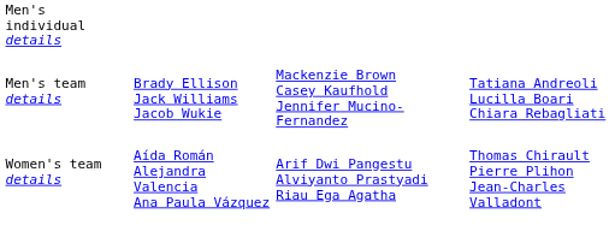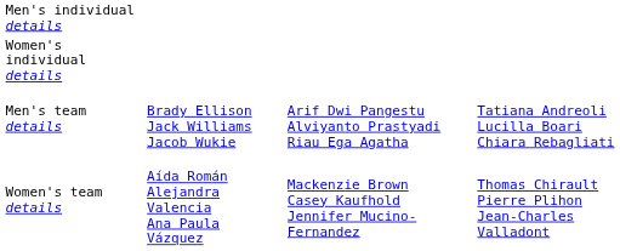 <table>
 <tr>
 <td>Men's individual<br><em><a href='#'>details</a></em></td>
 <td></td>
 <td></td>
 <td></td>
 </tr>
 <tr>
+<td>Women's individual<br><em><a href='#'>details</a></em></td>
+<td></td>
+<td></td>
+<td></td>
+</tr>
+<tr>
 <td>Men's team<br><em><a href='#'>details</a></em></td>
 <td> <br><a href='#'>Brady Ellison</a><br><a href='#'>Jack Williams</a><br><a href='#'>Jacob Wukie</a></td>
-<td> <br><a href='#'>Mackenzie Brown</a><br><a href='#'>Casey Kaufhold</a><br><a href='#'>Jennifer Mucino-Fernandez</a></td>
+<td> <br><a href='#'>Arif Dwi Pangestu</a><br><a href='#'>Alviyanto Prastyadi</a><br><a href='#'>Riau Ega Agatha</a></td>
 <td> <br><a href='#'>Tatiana Andreoli</a><br><a href='#'>Lucilla Boari</a><br><a href='#'>Chiara Rebagliati</a></td>
 </tr>
 <tr>
 <td>Women's team<br><em><a href='#'>details</a></em></td>
 <td> <br><a href='#'>Aída Román</a><br><a href='#'>Alejandra Valencia</a><br><a href='#'>Ana Paula Vázquez</a></td>
-<td> <br><a href='#'>Arif Dwi Pangestu</a><br><a href='#'>Alviyanto Prastyadi</a><br><a href='#'>Riau Ega Agatha</a></td>
+<td> <br><a href='#'>Mackenzie Brown</a><br><a href='#'>Casey Kaufhold</a><br><a href='#'>Jennifer Mucino-Fernandez</a></td>
 <td> <br><a href='#'>Thomas Chirault</a><br><a href='#'>Pierre Plihon</a><br><a href='#'>Jean-Charles Valladont</a></td>
 </tr>
 </table>
